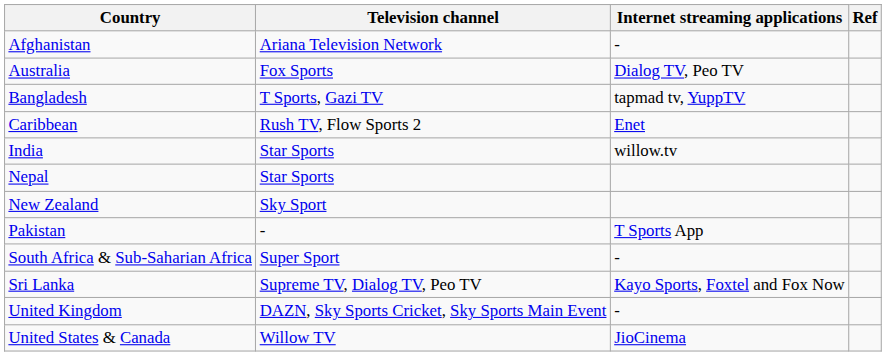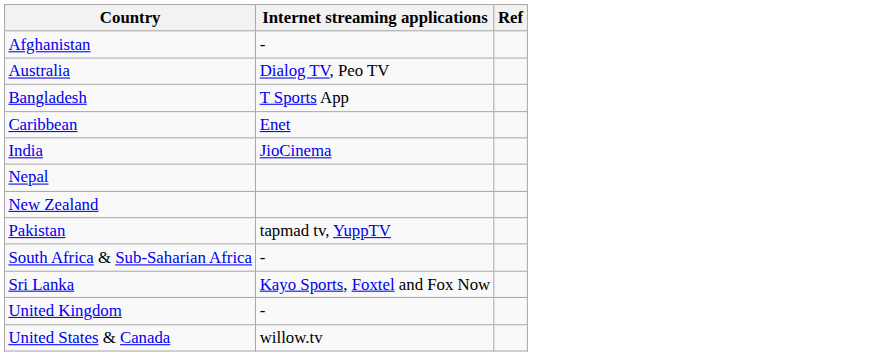 <table class="wikitable">
 <tr>
 <th>Country</th>
-<th>Television channel</th>
 <th>Internet streaming applications</th>
 <th>Ref</th>
 </tr>
 <tr>
 <td><a href='#'>Afghanistan</a></td>
-<td><a href='#'>Ariana Television Network</a></td>
 <td>-</td>
 <td></td>
 </tr>
 <tr>
 <td><a href='#'>Australia</a></td>
-<td><a href='#'>Fox Sports</a></td>
 <td><a href='#'>Dialog TV</a>, Peo TV</td>
 <td></td>
 </tr>
 <tr>
 <td><a href='#'>Bangladesh</a></td>
-<td><a href='#'>T Sports</a>, <a href='#'>Gazi TV</a></td>
-<td>tapmad tv, <a href='#'>YuppTV</a></td>
+<td><a href='#'>T Sports</a> App</td>
 <td></td>
 </tr>
 <tr>
 <td><a href='#'>Caribbean</a></td>
-<td><a href='#'>Rush TV</a>, Flow Sports 2 </td>
 <td><a href='#'>Enet</a></td>
 <td></td>
 </tr>
 <tr>
 <td><a href='#'>India</a></td>
-<td><a href='#'>Star Sports</a></td>
-<td>willow.tv</td>
+<td><a href='#'>JioCinema</a></td>
 <td></td>
 </tr>
 <tr>
 <td><a href='#'>Nepal</a></td>
-<td><a href='#'>Star Sports</a></td>
 <td></td>
 <td></td>
 </tr>
 <tr>
 <td><a href='#'>New Zealand</a></td>
-<td><a href='#'>Sky Sport</a></td>
 <td></td>
 <td></td>
 </tr>
 <tr>
 <td><a href='#'>Pakistan</a></td>
-<td>-</td>
-<td><a href='#'>T Sports</a> App</td>
+<td>tapmad tv, <a href='#'>YuppTV</a></td>
 <td></td>
 </tr>
 <tr>
 <td><a href='#'>South Africa</a> & <a href='#'>Sub-Saharian Africa</a></td>
-<td><a href='#'>Super Sport</a></td>
 <td>-</td>
 <td></td>
 </tr>
 <tr>
 <td><a href='#'>Sri Lanka</a></td>
-<td><a href='#'>Supreme TV</a>, <a href='#'>Dialog TV</a>, Peo TV</td>
 <td><a href='#'>Kayo Sports</a>, <a href='#'>Foxtel</a> and Fox Now</td>
 <td></td>
 </tr>
 <tr>
 <td><a href='#'>United Kingdom</a></td>
-<td><a href='#'>DAZN</a>, <a href='#'>Sky Sports Cricket</a>, <a href='#'>Sky Sports Main Event</a></td>
 <td>-</td>
 <td></td>
 </tr>
 <tr>
 <td><a href='#'>United States</a> & <a href='#'>Canada</a></td>
-<td><a href='#'>Willow TV</a></td>
-<td><a href='#'>JioCinema</a></td>
+<td>willow.tv</td>
 <td></td>
 </tr>
 </table>
